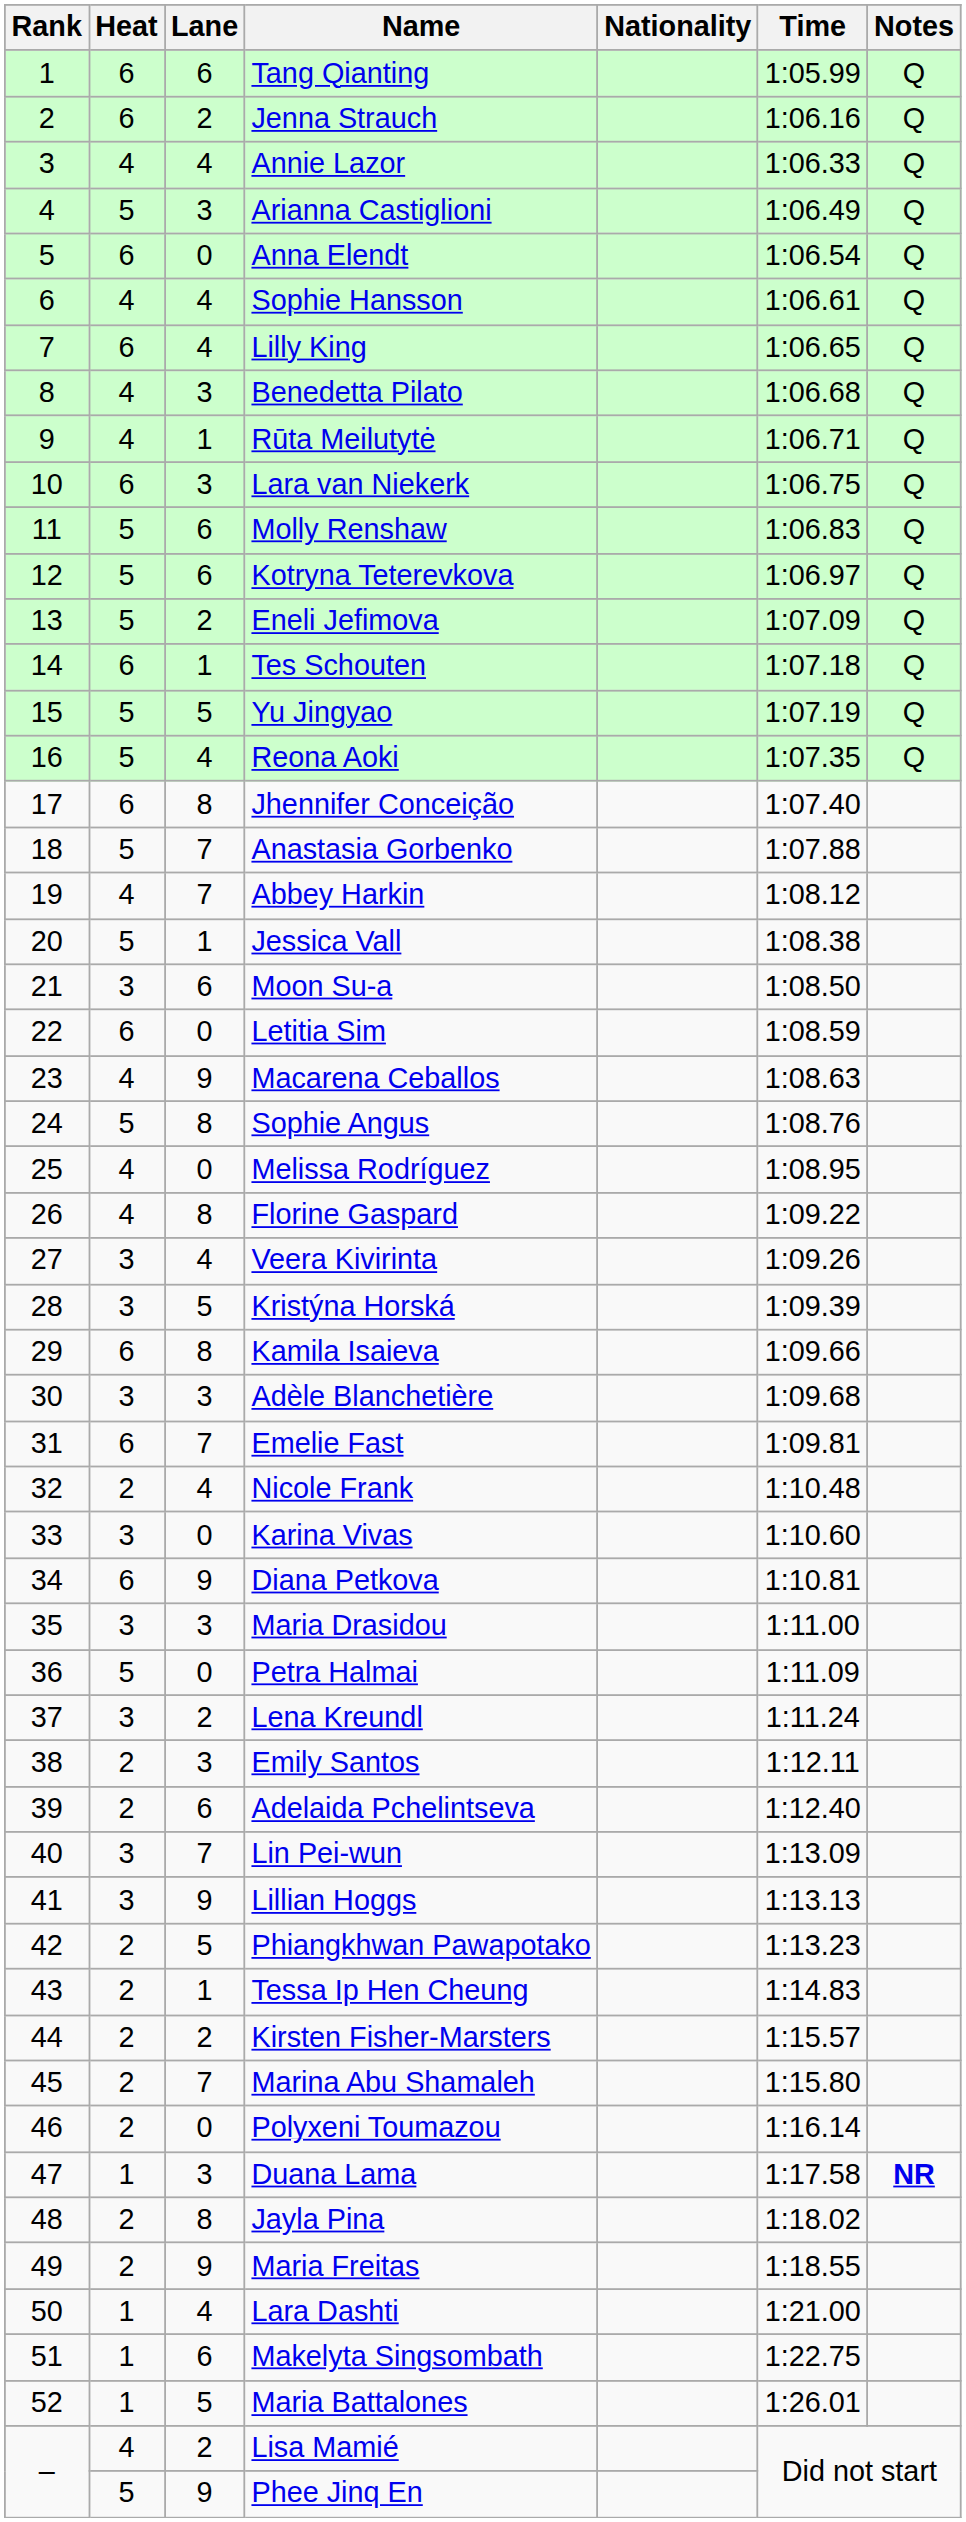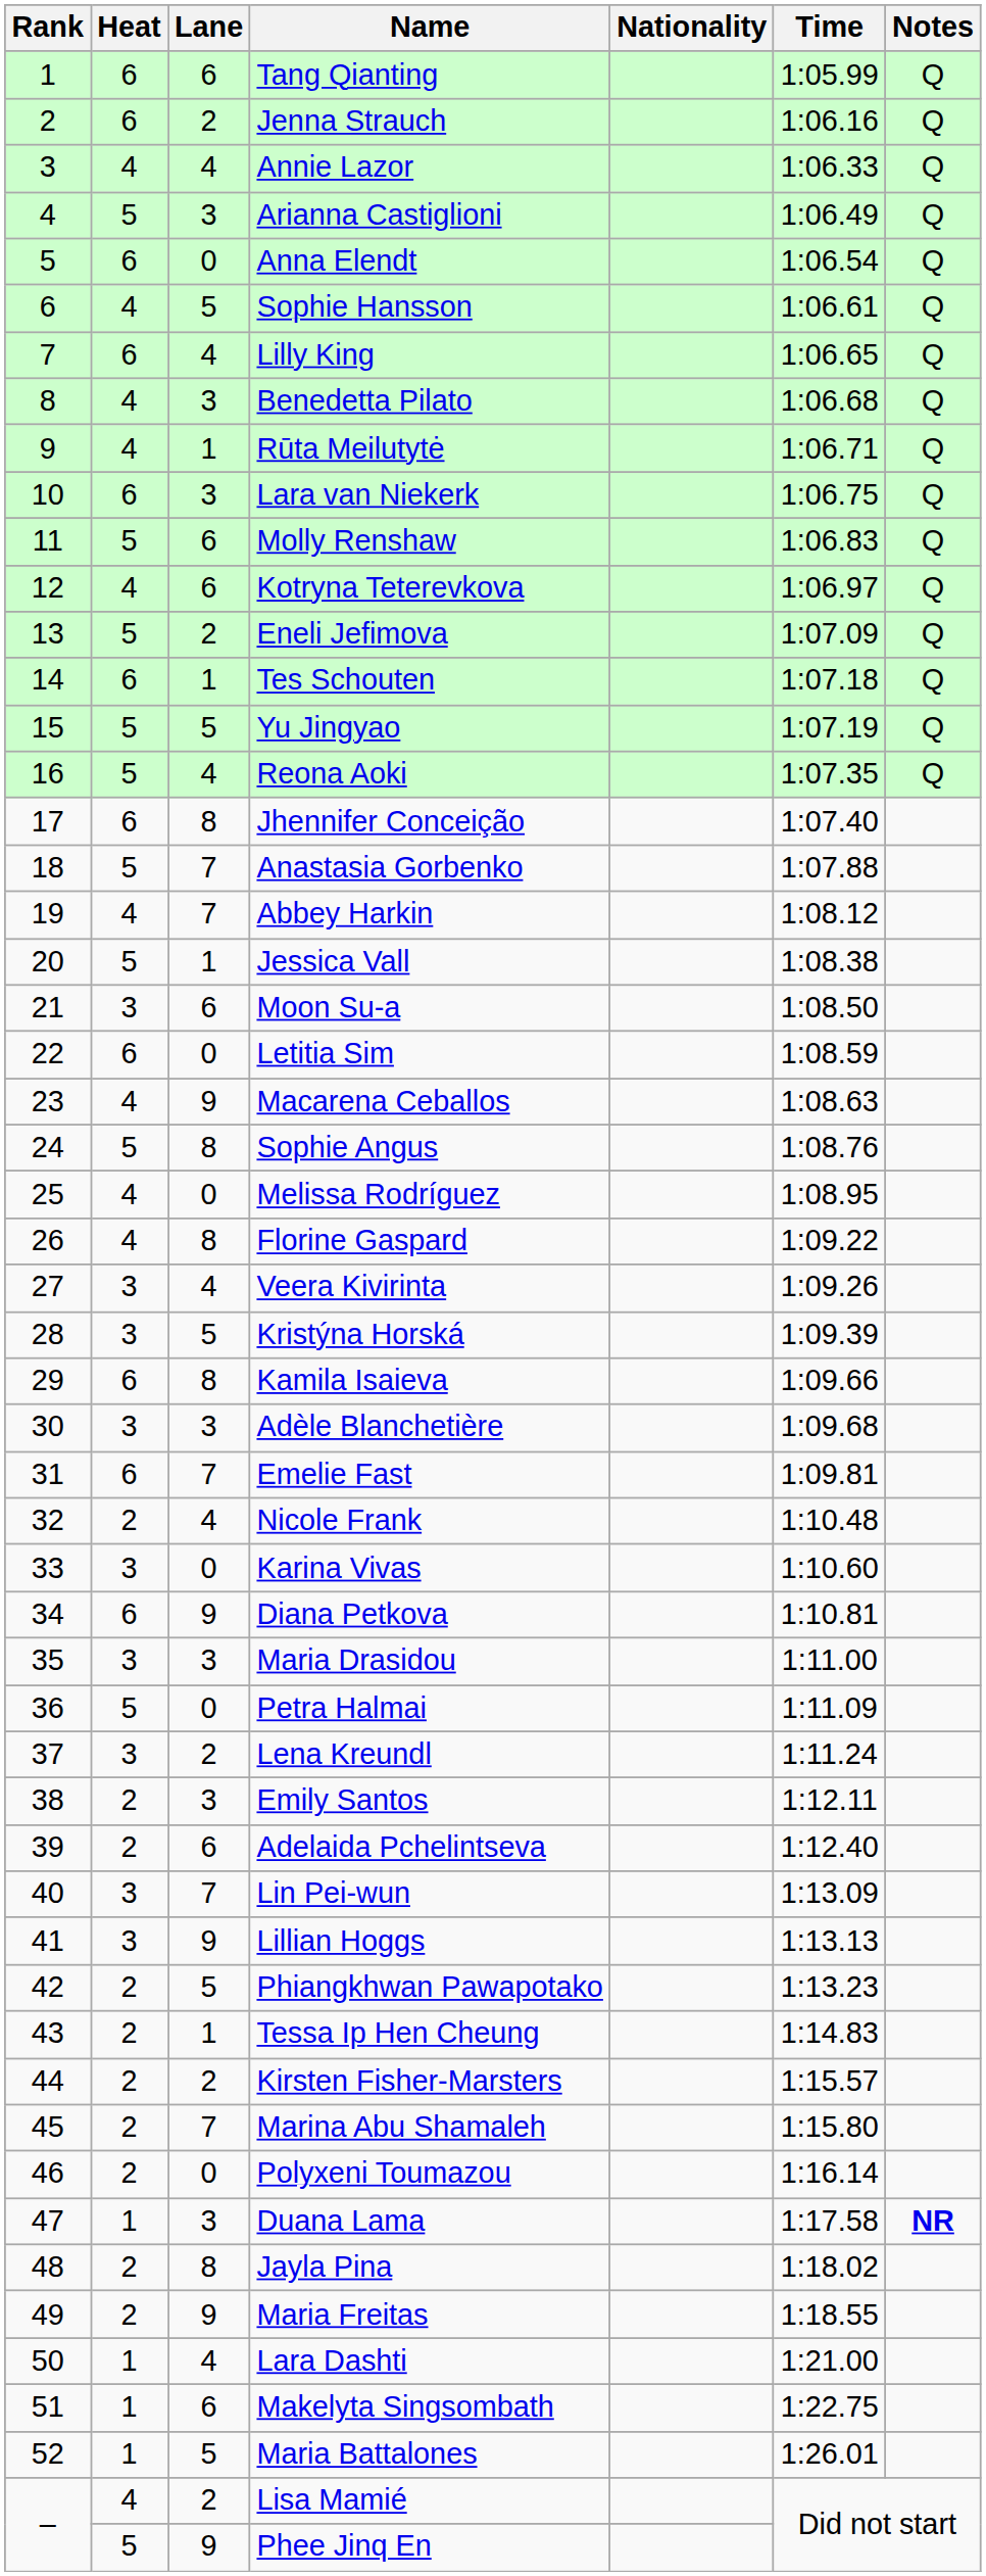 <table class="wikitable sortable" style="text-align:center">
 <tr>
 <th>Rank</th>
 <th>Heat</th>
 <th>Lane</th>
 <th>Name</th>
 <th>Nationality</th>
 <th>Time</th>
 <th>Notes</th>
 </tr>
 <tr bgcolor=ccffcc>
 <td>1</td>
 <td>6</td>
 <td>6</td>
 <td align=left><a href='#'>Tang Qianting</a></td>
 <td align=left></td>
 <td>1:05.99</td>
 <td>Q</td>
 </tr>
 <tr bgcolor=ccffcc>
 <td>2</td>
 <td>6</td>
 <td>2</td>
 <td align=left><a href='#'>Jenna Strauch</a></td>
 <td align=left></td>
 <td>1:06.16</td>
 <td>Q</td>
 </tr>
 <tr bgcolor=ccffcc>
 <td>3</td>
 <td>4</td>
 <td>4</td>
 <td align=left><a href='#'>Annie Lazor</a></td>
 <td align=left></td>
 <td>1:06.33</td>
 <td>Q</td>
 </tr>
 <tr bgcolor=ccffcc>
 <td>4</td>
 <td>5</td>
 <td>3</td>
 <td align=left><a href='#'>Arianna Castiglioni</a></td>
 <td align=left></td>
 <td>1:06.49</td>
 <td>Q</td>
 </tr>
 <tr bgcolor=ccffcc>
 <td>5</td>
 <td>6</td>
 <td>0</td>
 <td align=left><a href='#'>Anna Elendt</a></td>
 <td align=left></td>
 <td>1:06.54</td>
 <td>Q</td>
 </tr>
 <tr bgcolor=ccffcc>
 <td>6</td>
 <td>4</td>
-<td>4</td>
+<td>5</td>
 <td align=left><a href='#'>Sophie Hansson</a></td>
 <td align=left></td>
 <td>1:06.61</td>
 <td>Q</td>
 </tr>
 <tr bgcolor=ccffcc>
 <td>7</td>
 <td>6</td>
 <td>4</td>
 <td align=left><a href='#'>Lilly King</a></td>
 <td align=left></td>
 <td>1:06.65</td>
 <td>Q</td>
 </tr>
 <tr bgcolor=ccffcc>
 <td>8</td>
 <td>4</td>
 <td>3</td>
 <td align=left><a href='#'>Benedetta Pilato</a></td>
 <td align=left></td>
 <td>1:06.68</td>
 <td>Q</td>
 </tr>
 <tr bgcolor=ccffcc>
 <td>9</td>
 <td>4</td>
 <td>1</td>
 <td align=left><a href='#'>Rūta Meilutytė</a></td>
 <td align=left></td>
 <td>1:06.71</td>
 <td>Q</td>
 </tr>
 <tr bgcolor=ccffcc>
 <td>10</td>
 <td>6</td>
 <td>3</td>
 <td align=left><a href='#'>Lara van Niekerk</a></td>
 <td align=left></td>
 <td>1:06.75</td>
 <td>Q</td>
 </tr>
 <tr bgcolor=ccffcc>
 <td>11</td>
 <td>5</td>
 <td>6</td>
 <td align=left><a href='#'>Molly Renshaw</a></td>
 <td align=left></td>
 <td>1:06.83</td>
 <td>Q</td>
 </tr>
 <tr bgcolor=ccffcc>
 <td>12</td>
-<td>5</td>
+<td>4</td>
 <td>6</td>
 <td align=left><a href='#'>Kotryna Teterevkova</a></td>
 <td align=left></td>
 <td>1:06.97</td>
 <td>Q</td>
 </tr>
 <tr bgcolor=ccffcc>
 <td>13</td>
 <td>5</td>
 <td>2</td>
 <td align=left><a href='#'>Eneli Jefimova</a></td>
 <td align=left></td>
 <td>1:07.09</td>
 <td>Q</td>
 </tr>
 <tr bgcolor=ccffcc>
 <td>14</td>
 <td>6</td>
 <td>1</td>
 <td align=left><a href='#'>Tes Schouten</a></td>
 <td align=left></td>
 <td>1:07.18</td>
 <td>Q</td>
 </tr>
 <tr bgcolor=ccffcc>
 <td>15</td>
 <td>5</td>
 <td>5</td>
 <td align=left><a href='#'>Yu Jingyao</a></td>
 <td align=left></td>
 <td>1:07.19</td>
 <td>Q</td>
 </tr>
 <tr bgcolor=ccffcc>
 <td>16</td>
 <td>5</td>
 <td>4</td>
 <td align=left><a href='#'>Reona Aoki</a></td>
 <td align=left></td>
 <td>1:07.35</td>
 <td>Q</td>
 </tr>
 <tr>
 <td>17</td>
 <td>6</td>
 <td>8</td>
 <td align=left><a href='#'>Jhennifer Conceição</a></td>
 <td align=left></td>
 <td>1:07.40</td>
 <td></td>
 </tr>
 <tr>
 <td>18</td>
 <td>5</td>
 <td>7</td>
 <td align=left><a href='#'>Anastasia Gorbenko</a></td>
 <td align=left></td>
 <td>1:07.88</td>
 <td></td>
 </tr>
 <tr>
 <td>19</td>
 <td>4</td>
 <td>7</td>
 <td align=left><a href='#'>Abbey Harkin</a></td>
 <td align=left></td>
 <td>1:08.12</td>
 <td></td>
 </tr>
 <tr>
 <td>20</td>
 <td>5</td>
 <td>1</td>
 <td align=left><a href='#'>Jessica Vall</a></td>
 <td align=left></td>
 <td>1:08.38</td>
 <td></td>
 </tr>
 <tr>
 <td>21</td>
 <td>3</td>
 <td>6</td>
 <td align=left><a href='#'>Moon Su-a</a></td>
 <td align=left></td>
 <td>1:08.50</td>
 <td></td>
 </tr>
 <tr>
 <td>22</td>
 <td>6</td>
 <td>0</td>
 <td align=left><a href='#'>Letitia Sim</a></td>
 <td align=left></td>
 <td>1:08.59</td>
 <td></td>
 </tr>
 <tr>
 <td>23</td>
 <td>4</td>
 <td>9</td>
 <td align=left><a href='#'>Macarena Ceballos</a></td>
 <td align=left></td>
 <td>1:08.63</td>
 <td></td>
 </tr>
 <tr>
 <td>24</td>
 <td>5</td>
 <td>8</td>
 <td align=left><a href='#'>Sophie Angus</a></td>
 <td align=left></td>
 <td>1:08.76</td>
 <td></td>
 </tr>
 <tr>
 <td>25</td>
 <td>4</td>
 <td>0</td>
 <td align=left><a href='#'>Melissa Rodríguez</a></td>
 <td align=left></td>
 <td>1:08.95</td>
 <td></td>
 </tr>
 <tr>
 <td>26</td>
 <td>4</td>
 <td>8</td>
 <td align=left><a href='#'>Florine Gaspard</a></td>
 <td align=left></td>
 <td>1:09.22</td>
 <td></td>
 </tr>
 <tr>
 <td>27</td>
 <td>3</td>
 <td>4</td>
 <td align=left><a href='#'>Veera Kivirinta</a></td>
 <td align=left></td>
 <td>1:09.26</td>
 <td></td>
 </tr>
 <tr>
 <td>28</td>
 <td>3</td>
 <td>5</td>
 <td align=left><a href='#'>Kristýna Horská</a></td>
 <td align=left></td>
 <td>1:09.39</td>
 <td></td>
 </tr>
 <tr>
 <td>29</td>
 <td>6</td>
 <td>8</td>
 <td align=left><a href='#'>Kamila Isaieva</a></td>
 <td align=left></td>
 <td>1:09.66</td>
 <td></td>
 </tr>
 <tr>
 <td>30</td>
 <td>3</td>
 <td>3</td>
 <td align=left><a href='#'>Adèle Blanchetière</a></td>
 <td align=left></td>
 <td>1:09.68</td>
 <td></td>
 </tr>
 <tr>
 <td>31</td>
 <td>6</td>
 <td>7</td>
 <td align=left><a href='#'>Emelie Fast</a></td>
 <td align=left></td>
 <td>1:09.81</td>
 <td></td>
 </tr>
 <tr>
 <td>32</td>
 <td>2</td>
 <td>4</td>
 <td align=left><a href='#'>Nicole Frank</a></td>
 <td align=left></td>
 <td>1:10.48</td>
 <td></td>
 </tr>
 <tr>
 <td>33</td>
 <td>3</td>
 <td>0</td>
 <td align=left><a href='#'>Karina Vivas</a></td>
 <td align=left></td>
 <td>1:10.60</td>
 <td></td>
 </tr>
 <tr>
 <td>34</td>
 <td>6</td>
 <td>9</td>
 <td align=left><a href='#'>Diana Petkova</a></td>
 <td align=left></td>
 <td>1:10.81</td>
 <td></td>
 </tr>
 <tr>
 <td>35</td>
 <td>3</td>
 <td>3</td>
 <td align=left><a href='#'>Maria Drasidou</a></td>
 <td align=left></td>
 <td>1:11.00</td>
 <td></td>
 </tr>
 <tr>
 <td>36</td>
 <td>5</td>
 <td>0</td>
 <td align=left><a href='#'>Petra Halmai</a></td>
 <td align=left></td>
 <td>1:11.09</td>
 <td></td>
 </tr>
 <tr>
 <td>37</td>
 <td>3</td>
 <td>2</td>
 <td align=left><a href='#'>Lena Kreundl</a></td>
 <td align=left></td>
 <td>1:11.24</td>
 <td></td>
 </tr>
 <tr>
 <td>38</td>
 <td>2</td>
 <td>3</td>
 <td align=left><a href='#'>Emily Santos</a></td>
 <td align=left></td>
 <td>1:12.11</td>
 <td></td>
 </tr>
 <tr>
 <td>39</td>
 <td>2</td>
 <td>6</td>
 <td align=left><a href='#'>Adelaida Pchelintseva</a></td>
 <td align=left></td>
 <td>1:12.40</td>
 <td></td>
 </tr>
 <tr>
 <td>40</td>
 <td>3</td>
 <td>7</td>
 <td align=left><a href='#'>Lin Pei-wun</a></td>
 <td align=left></td>
 <td>1:13.09</td>
 <td></td>
 </tr>
 <tr>
 <td>41</td>
 <td>3</td>
 <td>9</td>
 <td align=left><a href='#'>Lillian Hoggs</a></td>
 <td align=left></td>
 <td>1:13.13</td>
 <td></td>
 </tr>
 <tr>
 <td>42</td>
 <td>2</td>
 <td>5</td>
 <td align=left><a href='#'>Phiangkhwan Pawapotako</a></td>
 <td align=left></td>
 <td>1:13.23</td>
 <td></td>
 </tr>
 <tr>
 <td>43</td>
 <td>2</td>
 <td>1</td>
 <td align=left><a href='#'>Tessa Ip Hen Cheung</a></td>
 <td align=left></td>
 <td>1:14.83</td>
 <td></td>
 </tr>
 <tr>
 <td>44</td>
 <td>2</td>
 <td>2</td>
 <td align=left><a href='#'>Kirsten Fisher-Marsters</a></td>
 <td align=left></td>
 <td>1:15.57</td>
 <td></td>
 </tr>
 <tr>
 <td>45</td>
 <td>2</td>
 <td>7</td>
 <td align=left><a href='#'>Marina Abu Shamaleh</a></td>
 <td align=left></td>
 <td>1:15.80</td>
 <td></td>
 </tr>
 <tr>
 <td>46</td>
 <td>2</td>
 <td>0</td>
 <td align=left><a href='#'>Polyxeni Toumazou</a></td>
 <td align=left></td>
 <td>1:16.14</td>
 <td></td>
 </tr>
 <tr>
 <td>47</td>
 <td>1</td>
 <td>3</td>
 <td align=left><a href='#'>Duana Lama</a></td>
 <td align=left></td>
 <td>1:17.58</td>
 <td><strong><a href='#'>NR</a></strong></td>
 </tr>
 <tr>
 <td>48</td>
 <td>2</td>
 <td>8</td>
 <td align=left><a href='#'>Jayla Pina</a></td>
 <td align=left></td>
 <td>1:18.02</td>
 <td></td>
 </tr>
 <tr>
 <td>49</td>
 <td>2</td>
 <td>9</td>
 <td align=left><a href='#'>Maria Freitas</a></td>
 <td align=left></td>
 <td>1:18.55</td>
 <td></td>
 </tr>
 <tr>
 <td>50</td>
 <td>1</td>
 <td>4</td>
 <td align=left><a href='#'>Lara Dashti</a></td>
 <td align=left></td>
 <td>1:21.00</td>
 <td></td>
 </tr>
 <tr>
 <td>51</td>
 <td>1</td>
 <td>6</td>
 <td align=left><a href='#'>Makelyta Singsombath</a></td>
 <td align=left></td>
 <td>1:22.75</td>
 <td></td>
 </tr>
 <tr>
 <td>52</td>
 <td>1</td>
 <td>5</td>
 <td align=left><a href='#'>Maria Battalones</a></td>
 <td align=left></td>
 <td>1:26.01</td>
 <td></td>
 </tr>
 <tr>
 <td rowspan=2>–</td>
 <td>4</td>
 <td>2</td>
 <td align=left><a href='#'>Lisa Mamié</a></td>
 <td align=left></td>
 <td colspan=2 rowspan=2>Did not start</td>
 </tr>
 <tr>
 <td>5</td>
 <td>9</td>
 <td align=left><a href='#'>Phee Jinq En</a></td>
 <td align=left></td>
 </tr>
 </table>
